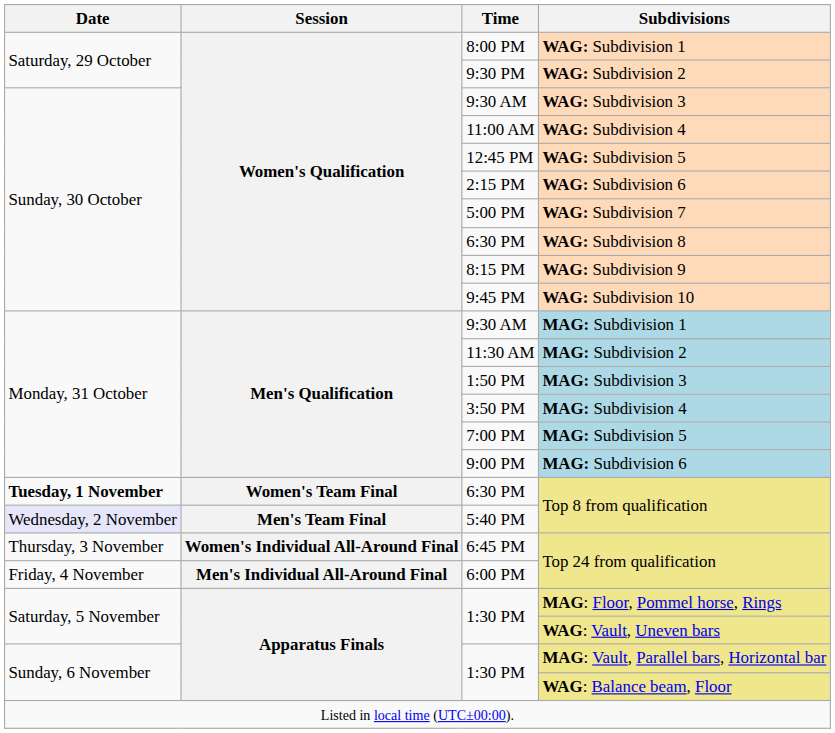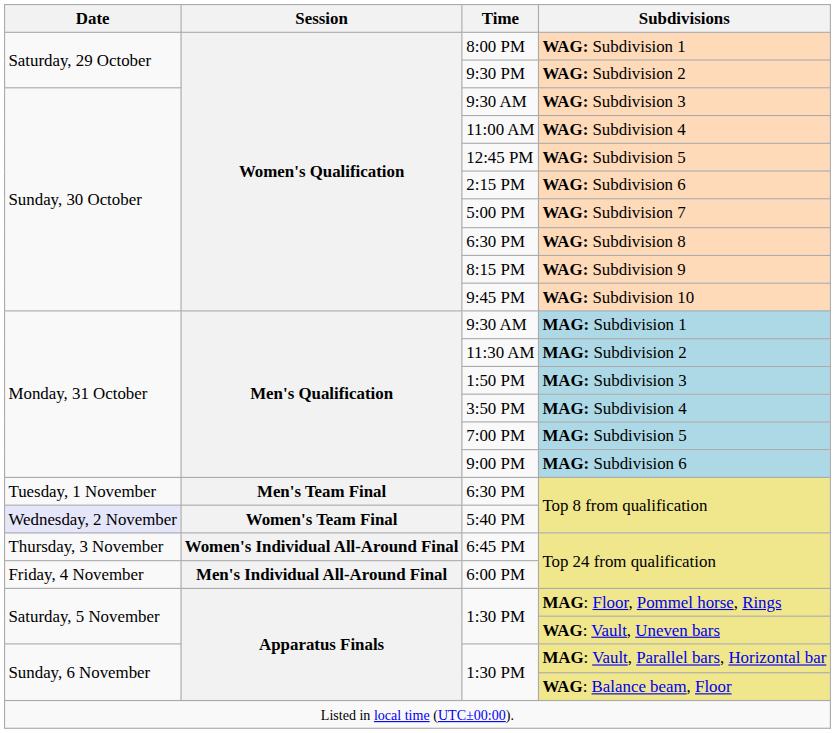 <table class="wikitable" style="text-align:left; font-size:95%;">
 <tr>
 <th>Date</th>
 <th>Session</th>
 <th>Time</th>
 <th>Subdivisions</th>
 </tr>
 <tr>
 <td rowspan=2>Saturday, 29 October</td>
 <th rowspan=10>Women's Qualification</th>
 <td>8:00 PM</td>
 <td bgcolor="#ffdab9"><strong>WAG:</strong> Subdivision 1<br></td>
 </tr>
 <tr>
 <td>9:30 PM</td>
 <td bgcolor="#ffdab9"><strong>WAG:</strong> Subdivision 2<br></td>
 </tr>
 <tr>
 <td rowspan=8>Sunday, 30 October</td>
 <td>9:30 AM</td>
 <td bgcolor="#ffdab9"><strong>WAG:</strong> Subdivision 3<br></td>
 </tr>
 <tr>
 <td>11:00 AM</td>
 <td bgcolor="#ffdab9"><strong>WAG:</strong> Subdivision 4<br></td>
 </tr>
 <tr>
 <td>12:45 PM</td>
 <td bgcolor="#ffdab9"><strong>WAG:</strong> Subdivision 5<br></td>
 </tr>
 <tr>
 <td>2:15 PM</td>
 <td bgcolor="#ffdab9"><strong>WAG:</strong> Subdivision 6<br></td>
 </tr>
 <tr>
 <td>5:00 PM</td>
 <td bgcolor="#ffdab9"><strong>WAG:</strong> Subdivision 7<br></td>
 </tr>
 <tr>
 <td>6:30 PM</td>
 <td bgcolor="#ffdab9"><strong>WAG:</strong> Subdivision 8<br></td>
 </tr>
 <tr>
 <td>8:15 PM</td>
 <td bgcolor="#ffdab9"><strong>WAG:</strong> Subdivision 9<br></td>
 </tr>
 <tr>
 <td>9:45 PM</td>
 <td bgcolor="#ffdab9"><strong>WAG:</strong> Subdivision 10<br></td>
 </tr>
 <tr>
 <td rowspan=6>Monday, 31 October</td>
 <th rowspan=6>Men's Qualification</th>
 <td>9:30 AM</td>
 <td bgcolor="#add8e6"><strong>MAG:</strong> Subdivision 1<br></td>
 </tr>
 <tr>
 <td>11:30 AM</td>
 <td bgcolor="#add8e6"><strong>MAG:</strong> Subdivision 2<br></td>
 </tr>
 <tr>
 <td>1:50 PM</td>
 <td bgcolor="#add8e6"><strong>MAG:</strong> Subdivision 3<br></td>
 </tr>
 <tr>
 <td>3:50 PM</td>
 <td bgcolor="#add8e6"><strong>MAG:</strong> Subdivision 4<br></td>
 </tr>
 <tr>
 <td>7:00 PM</td>
 <td bgcolor="#add8e6"><strong>MAG:</strong> Subdivision 5<br></td>
 </tr>
 <tr>
 <td>9:00 PM</td>
 <td bgcolor="#add8e6"><strong>MAG:</strong> Subdivision 6<br></td>
 </tr>
 <tr>
-<td><strong>Tuesday, 1 November</strong></td>
-<th bgcolor="#f0e68c">Women's Team Final</th>
+<td>Tuesday, 1 November</td>
+<th bgcolor="#f0e68c">Men's Team Final</th>
 <td>6:30 PM</td>
 <td rowspan=2 bgcolor="#f0e68c">Top 8 from qualification</td>
 </tr>
 <tr>
 <td style="background: lavender;">Wednesday, 2 November</td>
-<th bgcolor="#f0e68c">Men's Team Final</th>
+<th bgcolor="#f0e68c">Women's Team Final</th>
 <td>5:40 PM</td>
 </tr>
 <tr>
 <td>Thursday, 3 November</td>
 <th bgcolor="#f0e68c">Women's Individual All-Around Final</th>
 <td>6:45 PM</td>
 <td rowspan=2 bgcolor="#f0e68c">Top 24 from qualification</td>
 </tr>
 <tr>
 <td>Friday, 4 November</td>
 <th bgcolor="#f0e68c">Men's Individual All-Around Final</th>
 <td>6:00 PM</td>
 </tr>
 <tr>
 <td rowspan=2>Saturday, 5 November</td>
 <th rowspan=4 bgcolor="#f0e68c">Apparatus Finals</th>
 <td rowspan=2>1:30 PM</td>
 <td bgcolor="#f0e68c"><strong>MAG</strong>: <a href='#'>Floor</a>, <a href='#'>Pommel horse</a>, <a href='#'>Rings</a></td>
 </tr>
 <tr>
 <td bgcolor="#f0e68c"><strong>WAG</strong>: <a href='#'>Vault</a>, <a href='#'>Uneven bars</a></td>
 </tr>
 <tr>
 <td rowspan=2>Sunday, 6 November</td>
 <td rowspan=2>1:30 PM</td>
 <td bgcolor="#f0e68c"><strong>MAG</strong>: <a href='#'>Vault</a>, <a href='#'>Parallel bars</a>, <a href='#'>Horizontal bar</a></td>
 </tr>
 <tr>
 <td bgcolor="#f0e68c"><strong>WAG</strong>: <a href='#'>Balance beam</a>, <a href='#'>Floor</a></td>
 </tr>
 <tr>
 <td colspan=4 align=center><small> Listed in <a href='#'>local time</a> (<a href='#'>UTC±00:00</a>).</small></td>
 </tr>
 </table>
